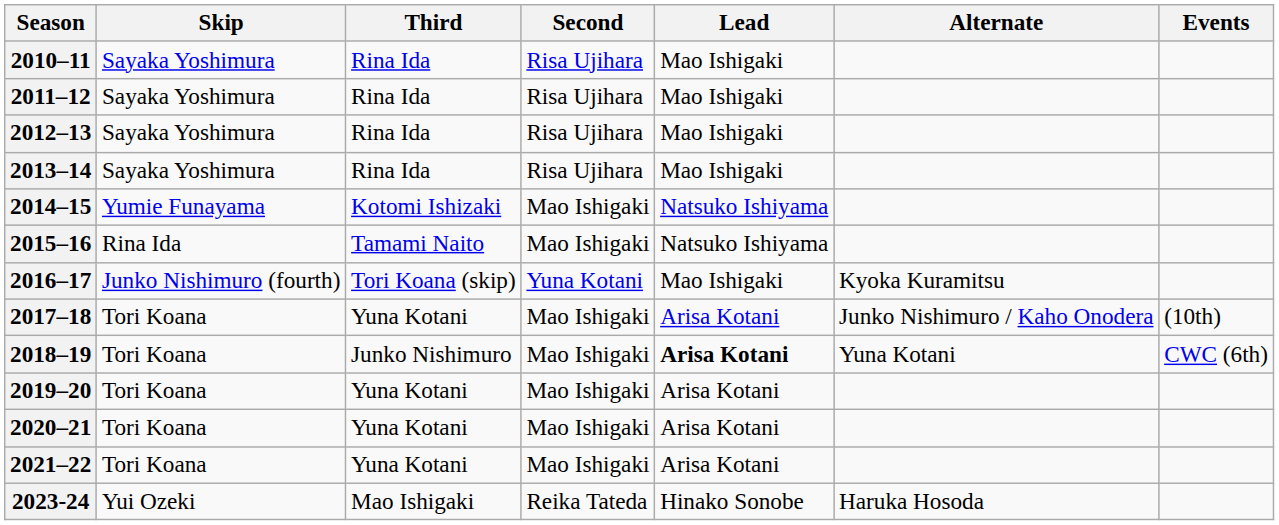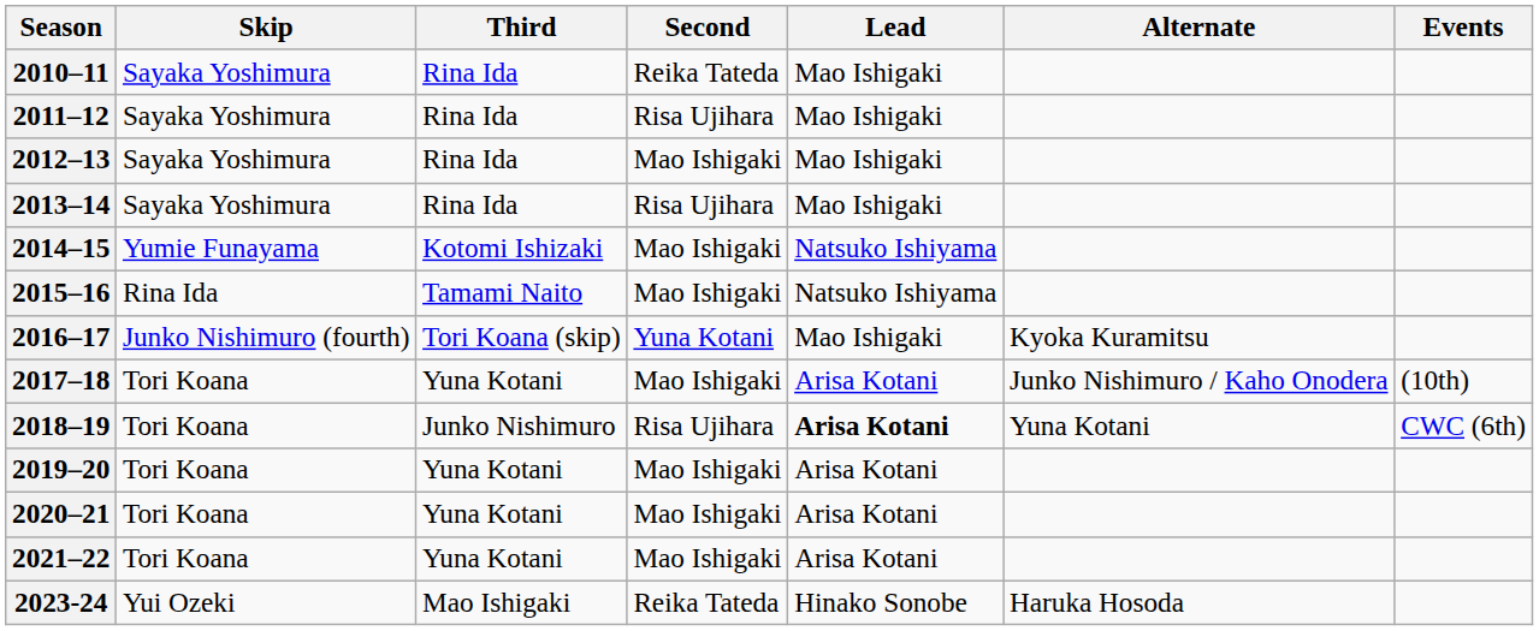 <table class="wikitable">
 <tr>
 <th scope="col">Season</th>
 <th scope="col">Skip</th>
 <th scope="col">Third</th>
 <th scope="col">Second</th>
 <th scope="col">Lead</th>
 <th scope="col">Alternate</th>
 <th scope="col">Events</th>
 </tr>
 <tr>
 <th scope="row">2010–11</th>
 <td><a href='#'>Sayaka Yoshimura</a></td>
 <td><a href='#'>Rina Ida</a></td>
-<td><a href='#'>Risa Ujihara</a></td>
+<td>Reika Tateda</td>
 <td>Mao Ishigaki</td>
 <td></td>
 <td></td>
 </tr>
 <tr>
 <th scope="row">2011–12</th>
 <td>Sayaka Yoshimura</td>
 <td>Rina Ida</td>
 <td>Risa Ujihara</td>
 <td>Mao Ishigaki</td>
 <td></td>
 <td></td>
 </tr>
 <tr>
 <th scope="row">2012–13</th>
 <td>Sayaka Yoshimura</td>
 <td>Rina Ida</td>
-<td>Risa Ujihara</td>
+<td>Mao Ishigaki</td>
 <td>Mao Ishigaki</td>
 <td></td>
 <td></td>
 </tr>
 <tr>
 <th scope="row">2013–14</th>
 <td>Sayaka Yoshimura</td>
 <td>Rina Ida</td>
 <td>Risa Ujihara</td>
 <td>Mao Ishigaki</td>
 <td></td>
 <td></td>
 </tr>
 <tr>
 <th scope="row">2014–15</th>
 <td><a href='#'>Yumie Funayama</a></td>
 <td><a href='#'>Kotomi Ishizaki</a></td>
 <td>Mao Ishigaki</td>
 <td><a href='#'>Natsuko Ishiyama</a></td>
 <td></td>
 <td></td>
 </tr>
 <tr>
 <th scope="row">2015–16</th>
 <td>Rina Ida</td>
 <td><a href='#'>Tamami Naito</a></td>
 <td>Mao Ishigaki</td>
 <td>Natsuko Ishiyama</td>
 <td></td>
 <td></td>
 </tr>
 <tr>
 <th scope="row">2016–17</th>
 <td><a href='#'>Junko Nishimuro</a> (fourth)</td>
 <td><a href='#'>Tori Koana</a> (skip)</td>
 <td><a href='#'>Yuna Kotani</a></td>
 <td>Mao Ishigaki</td>
 <td>Kyoka Kuramitsu</td>
 <td></td>
 </tr>
 <tr>
 <th scope="row">2017–18</th>
 <td>Tori Koana</td>
 <td>Yuna Kotani</td>
 <td>Mao Ishigaki</td>
 <td><a href='#'>Arisa Kotani</a></td>
 <td>Junko Nishimuro / <a href='#'>Kaho Onodera</a></td>
 <td> (10th)</td>
 </tr>
 <tr>
 <th scope="row">2018–19</th>
 <td>Tori Koana</td>
 <td>Junko Nishimuro</td>
-<td>Mao Ishigaki</td>
+<td>Risa Ujihara</td>
 <td><strong>Arisa Kotani</strong></td>
 <td>Yuna Kotani</td>
 <td><a href='#'>CWC</a> (6th)</td>
 </tr>
 <tr>
 <th scope="row">2019–20</th>
 <td>Tori Koana</td>
 <td>Yuna Kotani</td>
 <td>Mao Ishigaki</td>
 <td>Arisa Kotani</td>
 <td></td>
 <td></td>
 </tr>
 <tr>
 <th scope="row">2020–21</th>
 <td>Tori Koana</td>
 <td>Yuna Kotani</td>
 <td>Mao Ishigaki</td>
 <td>Arisa Kotani</td>
 <td></td>
 <td></td>
 </tr>
 <tr>
 <th scope="row">2021–22</th>
 <td>Tori Koana</td>
 <td>Yuna Kotani</td>
 <td>Mao Ishigaki</td>
 <td>Arisa Kotani</td>
 <td></td>
 <td></td>
 </tr>
 <tr>
 <th>2023-24</th>
 <td>Yui Ozeki</td>
 <td>Mao Ishigaki</td>
 <td>Reika Tateda</td>
 <td>Hinako Sonobe</td>
 <td>Haruka Hosoda</td>
 <td></td>
 </tr>
 </table>
